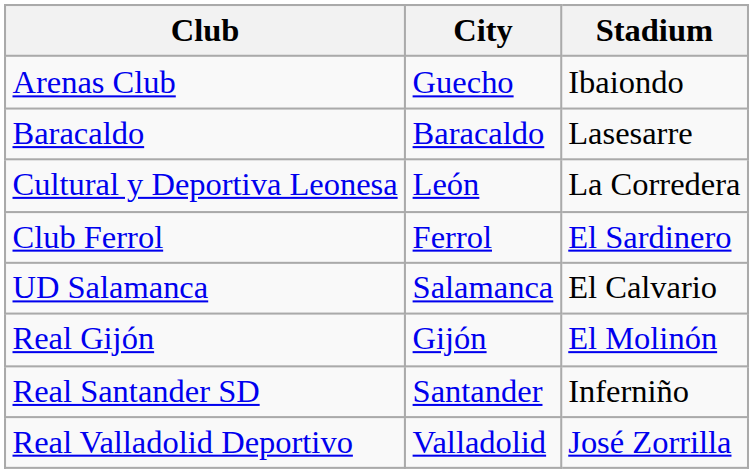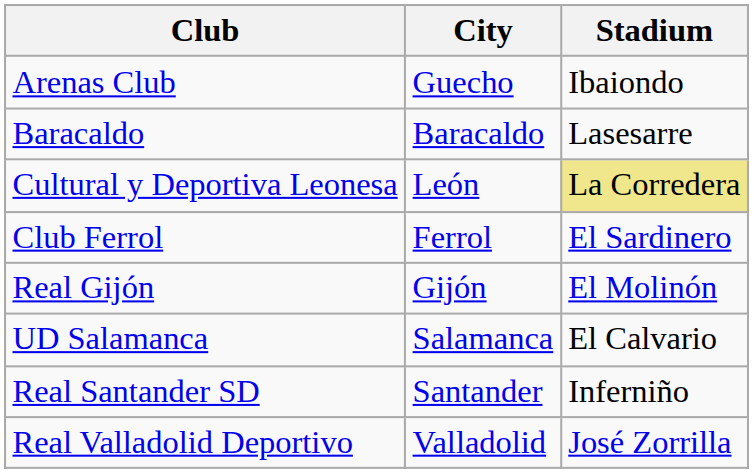 <table class="wikitable sortable" style="text-align: left;">
 <tr>
 <th>Club</th>
 <th>City</th>
 <th>Stadium</th>
 </tr>
 <tr>
 <td><a href='#'>Arenas Club</a></td>
 <td><a href='#'>Guecho</a></td>
 <td>Ibaiondo</td>
 </tr>
 <tr>
 <td><a href='#'>Baracaldo</a></td>
 <td><a href='#'>Baracaldo</a></td>
 <td>Lasesarre</td>
 </tr>
 <tr>
 <td><a href='#'>Cultural y Deportiva Leonesa</a></td>
 <td><a href='#'>León</a></td>
-<td>La Corredera</td>
+<td style="background: khaki;">La Corredera</td>
 </tr>
 <tr>
 <td><a href='#'>Club Ferrol</a></td>
 <td><a href='#'>Ferrol</a></td>
 <td><a href='#'>El Sardinero</a></td>
 </tr>
 <tr>
+<td><a href='#'>Real Gijón</a></td>
+<td><a href='#'>Gijón</a></td>
+<td><a href='#'>El Molinón</a></td>
+</tr>
+<tr>
 <td><a href='#'>UD Salamanca</a></td>
 <td><a href='#'>Salamanca</a></td>
 <td>El Calvario</td>
-</tr>
-<tr>
-<td><a href='#'>Real Gijón</a></td>
-<td><a href='#'>Gijón</a></td>
-<td><a href='#'>El Molinón</a></td>
 </tr>
 <tr>
 <td><a href='#'>Real Santander SD</a></td>
 <td><a href='#'>Santander</a></td>
 <td>Inferniño</td>
 </tr>
 <tr>
 <td><a href='#'>Real Valladolid Deportivo</a></td>
 <td><a href='#'>Valladolid</a></td>
 <td><a href='#'>José Zorrilla</a></td>
 </tr>
 </table>
